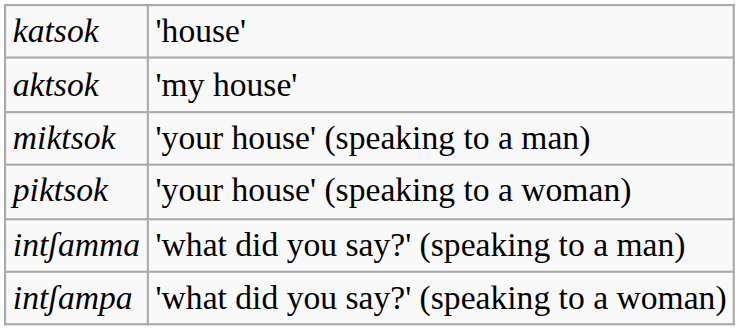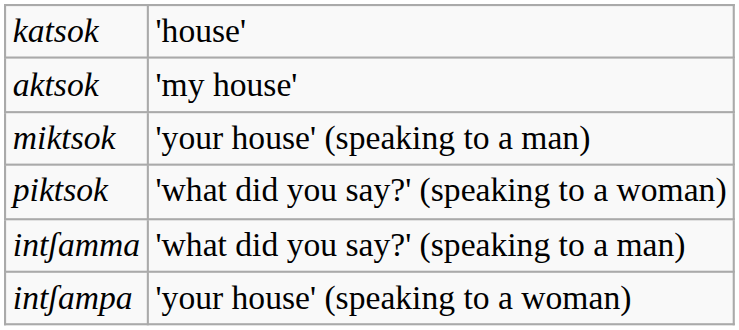 <table class=wikitable>
 <tr>
 <td><em>katsok</em></td>
 <td>'house'</td>
 </tr>
 <tr>
 <td><em>aktsok</em></td>
 <td>'my house'</td>
 </tr>
 <tr>
 <td><em>miktsok</em></td>
 <td>'your house' (speaking to a man)</td>
 </tr>
 <tr>
 <td><em>piktsok</em></td>
-<td>'your house' (speaking to a woman)</td>
+<td>'what did you say?' (speaking to a woman)</td>
 </tr>
 <tr>
 <td><em>intʃamma</em></td>
 <td>'what did you say?' (speaking to a man)</td>
 </tr>
 <tr>
 <td><em>intʃampa</em></td>
-<td>'what did you say?' (speaking to a woman)</td>
+<td>'your house' (speaking to a woman)</td>
 </tr>
 </table>
